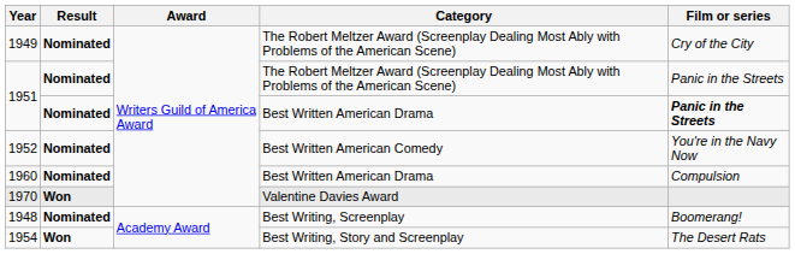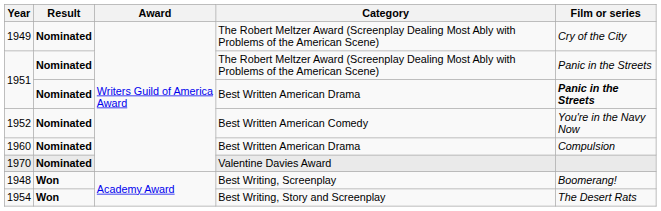 <table class="wikitable" style="font-size: 90%;">
 <tr>
 <th>Year</th>
 <th>Result</th>
 <th>Award</th>
 <th>Category</th>
 <th>Film or series</th>
 </tr>
 <tr>
 <td>1949</td>
 <td><strong>Nominated</strong></td>
 <td rowspan=6><a href='#'>Writers Guild of America Award</a></td>
 <td>The Robert Meltzer Award (Screenplay Dealing Most Ably with Problems of the American Scene)</td>
 <td><em>Cry of the City</em></td>
 </tr>
 <tr>
 <td rowspan=2>1951</td>
 <td><strong>Nominated</strong></td>
 <td>The Robert Meltzer Award (Screenplay Dealing Most Ably with Problems of the American Scene)</td>
 <td><em>Panic in the Streets</em></td>
 </tr>
 <tr>
 <td><strong>Nominated</strong></td>
 <td>Best Written American Drama</td>
 <td><strong><em>Panic in the Streets</em></strong></td>
 </tr>
 <tr>
 <td>1952</td>
 <td><strong>Nominated</strong></td>
 <td>Best Written American Comedy</td>
 <td><em>You're in the Navy Now</em></td>
 </tr>
 <tr>
 <td>1960</td>
 <td><strong>Nominated</strong></td>
 <td>Best Written American Drama</td>
 <td><em>Compulsion</em></td>
 </tr>
 <tr style="background-color: #EAEAEA;">
 <td>1970</td>
-<td><strong>Won</strong></td>
+<td><strong>Nominated</strong></td>
 <td>Valentine Davies Award</td>
 <td></td>
 </tr>
 <tr>
 <td>1948</td>
-<td><strong>Nominated</strong></td>
+<td><strong>Won</strong></td>
 <td rowspan=2><a href='#'>Academy Award</a></td>
 <td>Best Writing, Screenplay</td>
 <td><em>Boomerang!</em></td>
 </tr>
 <tr>
 <td>1954</td>
 <td><strong>Won</strong></td>
 <td>Best Writing, Story and Screenplay</td>
 <td><em>The Desert Rats</em></td>
 </tr>
 </table>
